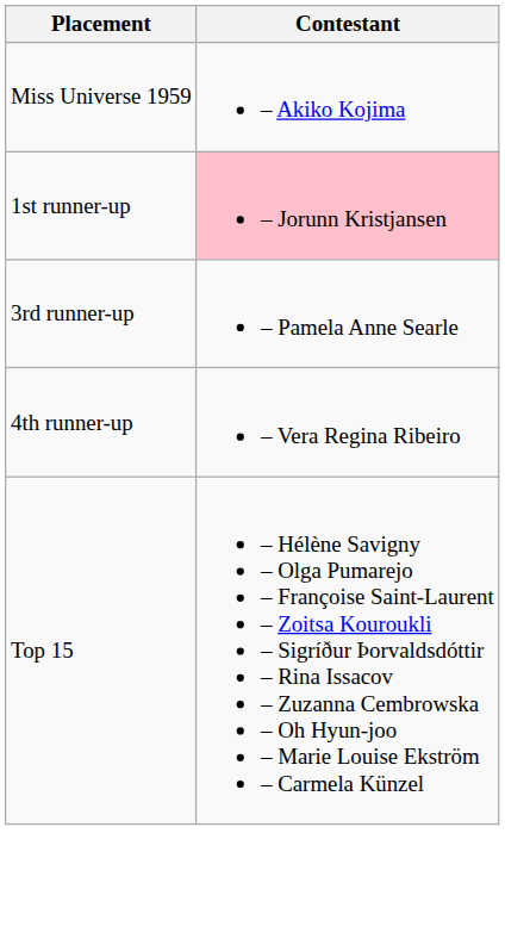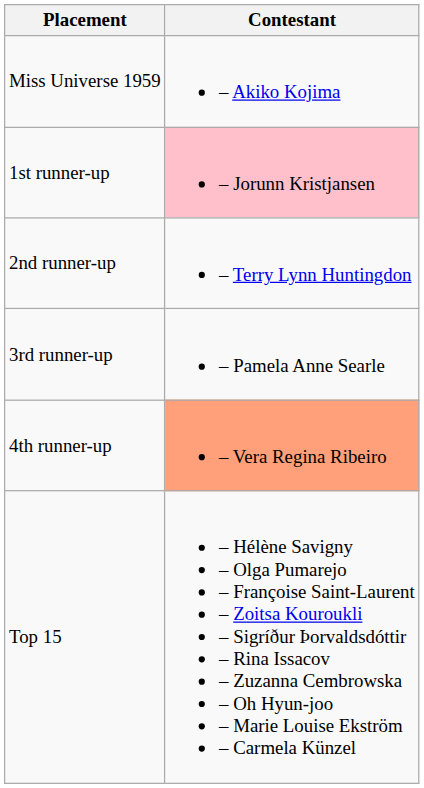 <table class="wikitable sortable" style="font-size:95%;">
 <tr>
 <th>Placement</th>
 <th>Contestant</th>
 </tr>
 <tr>
 <td>Miss Universe 1959</td>
 <td><br><ul><li> – <a href='#'>Akiko Kojima</a></li></ul></td>
 </tr>
 <tr>
 <td>1st runner-up</td>
 <td style="background: pink;"><br><ul><li> – Jorunn Kristjansen<strong></strong></li></ul></td>
 </tr>
 <tr>
+<td>2nd runner-up</td>
+<td><br><ul><li> – <a href='#'>Terry Lynn Huntingdon</a><strong></strong></li></ul></td>
+</tr>
+<tr>
 <td>3rd runner-up</td>
 <td><br><ul><li> – Pamela Anne Searle<strong></strong></li></ul></td>
 </tr>
 <tr>
 <td>4th runner-up</td>
-<td><br><ul><li> – Vera Regina Ribeiro<strong></strong></li></ul></td>
+<td style="background: lightsalmon;"><br><ul><li> – Vera Regina Ribeiro<strong></strong></li></ul></td>
 </tr>
 <tr>
 <td>Top 15</td>
 <td><br><ul><li> – Hélène Savigny<strong></strong></li><li> – Olga Pumarejo<strong></strong></li><li> – Françoise Saint-Laurent<strong></strong></li><li> – <a href='#'>Zoitsa Kouroukli</a><strong></strong></li><li> – Sigríður Þorvaldsdóttir<strong></strong></li><li> – Rina Issacov<strong></strong></li><li> – Zuzanna Cembrowska<strong></strong></li><li> – Oh Hyun-joo<strong></strong></li><li> – Marie Louise Ekström<strong></strong></li><li> – Carmela Künzel<strong></strong></li></ul></td>
 </tr>
 </table>
